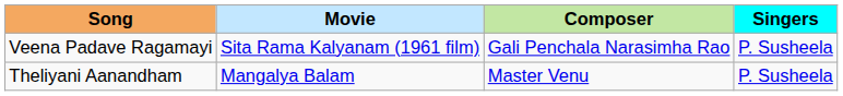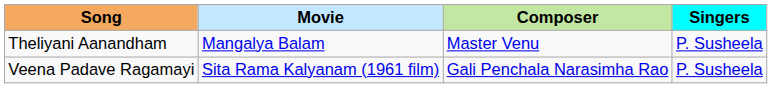 <table class="wikitable sortable">
 <tr>
 <th style="background:#f4a860">Song</th>
 <th style="background:#c2e7ff">Movie</th>
 <th style="background:#c2e7a3">Composer</th>
 <th style="background:#00ffff">Singers</th>
 </tr>
 <tr>
+<td>Theliyani Aanandham</td>
+<td><a href='#'>Mangalya Balam</a></td>
+<td><a href='#'>Master Venu</a></td>
+<td><a href='#'>P. Susheela</a></td>
+</tr>
+<tr>
 <td>Veena Padave Ragamayi</td>
 <td><a href='#'>Sita Rama Kalyanam (1961 film)</a></td>
 <td><a href='#'>Gali Penchala Narasimha Rao</a></td>
 <td><a href='#'>P. Susheela</a></td>
 </tr>
-<tr>
-<td>Theliyani Aanandham</td>
-<td><a href='#'>Mangalya Balam</a></td>
-<td><a href='#'>Master Venu</a></td>
-<td><a href='#'>P. Susheela</a></td>
-</tr>
 </table>
